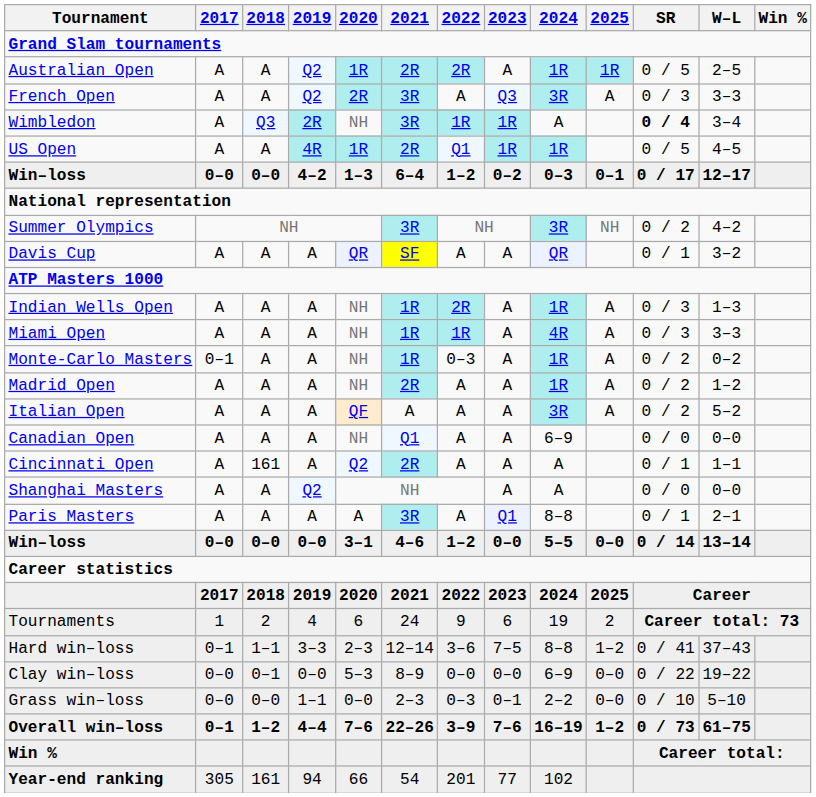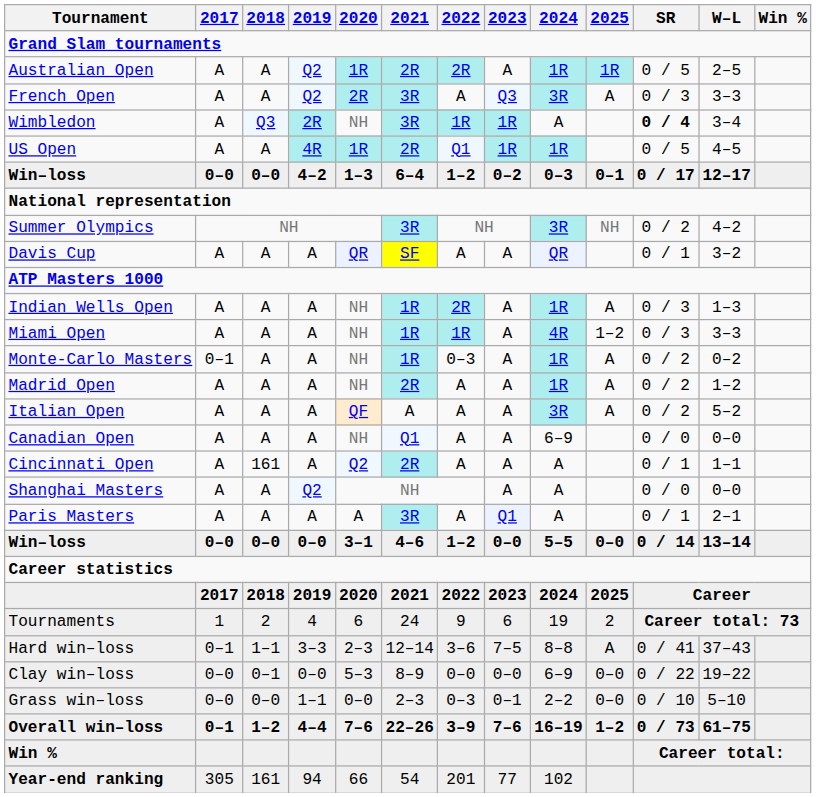 <table class=wikitable style=text-align:center>
 <tr>
 <th>Tournament</th>
 <th><a href='#'>2017</a></th>
 <th><a href='#'>2018</a></th>
 <th><a href='#'>2019</a></th>
 <th><a href='#'>2020</a></th>
 <th><a href='#'>2021</a></th>
 <th><a href='#'>2022</a></th>
 <th><a href='#'>2023</a></th>
 <th><a href='#'>2024</a></th>
 <th><a href='#'>2025</a></th>
 <th>SR</th>
 <th>W–L</th>
 <th>Win %</th>
 </tr>
 <tr>
 <td colspan="13" align="left"><strong><a href='#'>Grand Slam tournaments</a></strong></td>
 </tr>
 <tr>
 <td align=left><a href='#'>Australian Open</a></td>
 <td>A</td>
 <td>A</td>
 <td bgcolor=f0f8ff><a href='#'>Q2</a></td>
 <td bgcolor=afeeee><a href='#'>1R</a></td>
 <td bgcolor=afeeee><a href='#'>2R</a></td>
 <td bgcolor=afeeee><a href='#'>2R</a></td>
 <td>A</td>
 <td bgcolor=afeeee><a href='#'>1R</a></td>
 <td bgcolor=afeeee><a href='#'>1R</a></td>
 <td>0 / 5</td>
 <td>2–5</td>
 <td></td>
 </tr>
 <tr>
 <td align=left><a href='#'>French Open</a></td>
 <td>A</td>
 <td>A</td>
 <td bgcolor=f0f8ff><a href='#'>Q2</a></td>
 <td bgcolor=afeeee><a href='#'>2R</a></td>
 <td bgcolor=afeeee><a href='#'>3R</a></td>
 <td>A</td>
 <td bgcolor=f0f8ff><a href='#'>Q3</a></td>
 <td bgcolor=afeeee><a href='#'>3R</a></td>
 <td>A</td>
 <td>0 / 3</td>
 <td>3–3</td>
 <td></td>
 </tr>
 <tr>
 <td align=left><a href='#'>Wimbledon</a></td>
 <td>A</td>
 <td bgcolor=f0f8ff><a href='#'>Q3</a></td>
 <td bgcolor=afeeee><a href='#'>2R</a></td>
 <td style=color:#767676>NH</td>
 <td bgcolor=afeeee><a href='#'>3R</a></td>
 <td bgcolor=afeeee><a href='#'>1R</a></td>
 <td bgcolor=afeeee><a href='#'>1R</a></td>
 <td>A</td>
 <td></td>
 <td><strong>0 / 4</strong></td>
 <td>3–4</td>
 <td></td>
 </tr>
 <tr>
 <td align=left><a href='#'>US Open</a></td>
 <td>A</td>
 <td>A</td>
 <td bgcolor=afeeee><a href='#'>4R</a></td>
 <td bgcolor=afeeee><a href='#'>1R</a></td>
 <td bgcolor=afeeee><a href='#'>2R</a></td>
 <td bgcolor=f0f8ff><a href='#'>Q1</a></td>
 <td bgcolor=afeeee><a href='#'>1R</a></td>
 <td bgcolor=afeeee><a href='#'>1R</a></td>
 <td></td>
 <td>0 / 5</td>
 <td>4–5</td>
 <td></td>
 </tr>
 <tr style=font-weight:bold;background:#efefef>
 <td style=text-align:left>Win–loss</td>
 <td>0–0</td>
 <td>0–0</td>
 <td>4–2</td>
 <td>1–3</td>
 <td>6–4</td>
 <td>1–2</td>
 <td>0–2</td>
 <td>0–3</td>
 <td>0–1</td>
 <td>0 / 17</td>
 <td>12–17</td>
 <td></td>
 </tr>
 <tr>
 <td colspan="13" align="left"><strong>National representation</strong></td>
 </tr>
 <tr>
 <td align=left><a href='#'>Summer Olympics</a></td>
 <td colspan=4 style=color:#767676>NH</td>
 <td bgcolor=afeeee><a href='#'>3R</a></td>
 <td colspan=2 style=color:#767676>NH</td>
 <td bgcolor=afeeee><a href='#'>3R</a></td>
 <td style=color:#767676>NH</td>
 <td>0 / 2</td>
 <td>4–2</td>
 <td></td>
 </tr>
 <tr>
 <td align=left><a href='#'>Davis Cup</a></td>
 <td>A</td>
 <td>A</td>
 <td>A</td>
 <td bgcolor=ecf2ff><a href='#'>QR</a></td>
 <td bgcolor=yellow><a href='#'>SF</a></td>
 <td>A</td>
 <td>A</td>
 <td bgcolor=ecf2ff><a href='#'>QR</a></td>
 <td></td>
 <td>0 / 1</td>
 <td>3–2</td>
 <td></td>
 </tr>
 <tr>
 <td colspan="13" align="left"><strong><a href='#'>ATP Masters 1000</a></strong></td>
 </tr>
 <tr>
 <td align=left><a href='#'>Indian Wells Open</a></td>
 <td>A</td>
 <td>A</td>
 <td>A</td>
 <td style=color:#767676>NH</td>
 <td bgcolor=afeeee><a href='#'>1R</a></td>
 <td bgcolor=afeeee><a href='#'>2R</a></td>
 <td>A</td>
 <td bgcolor=afeeee><a href='#'>1R</a></td>
 <td>A</td>
 <td>0 / 3</td>
 <td>1–3</td>
 <td></td>
 </tr>
 <tr>
 <td align=left><a href='#'>Miami Open</a></td>
 <td>A</td>
 <td>A</td>
 <td>A</td>
 <td style=color:#767676>NH</td>
 <td bgcolor=afeeee><a href='#'>1R</a></td>
 <td bgcolor=afeeee><a href='#'>1R</a></td>
 <td>A</td>
 <td bgcolor=afeeee><a href='#'>4R</a></td>
-<td>A</td>
+<td>1–2</td>
 <td>0 / 3</td>
 <td>3–3</td>
 <td></td>
 </tr>
 <tr>
 <td align=left><a href='#'>Monte-Carlo Masters</a></td>
 <td>0–1</td>
 <td>A</td>
 <td>A</td>
 <td style=color:#767676>NH</td>
 <td bgcolor=afeeee><a href='#'>1R</a></td>
 <td>0–3</td>
 <td>A</td>
 <td bgcolor=afeeee><a href='#'>1R</a></td>
 <td>A</td>
 <td>0 / 2</td>
 <td>0–2</td>
 <td></td>
 </tr>
 <tr>
 <td align=left><a href='#'>Madrid Open</a></td>
 <td>A</td>
 <td>A</td>
 <td>A</td>
 <td style=color:#767676>NH</td>
 <td bgcolor=afeeee><a href='#'>2R</a></td>
 <td>A</td>
 <td>A</td>
 <td bgcolor=afeeee><a href='#'>1R</a></td>
 <td>A</td>
 <td>0 / 2</td>
 <td>1–2</td>
 <td></td>
 </tr>
 <tr>
 <td align=left><a href='#'>Italian Open</a></td>
 <td>A</td>
 <td>A</td>
 <td>A</td>
 <td bgcolor=ffebcd><a href='#'>QF</a></td>
 <td>A</td>
 <td>A</td>
 <td>A</td>
 <td bgcolor=afeeee><a href='#'>3R</a></td>
 <td>A</td>
 <td>0 / 2</td>
 <td>5–2</td>
 <td></td>
 </tr>
 <tr>
 <td align=left><a href='#'>Canadian Open</a></td>
 <td>A</td>
 <td>A</td>
 <td>A</td>
 <td style=color:#767676>NH</td>
 <td bgcolor=f0f8ff><a href='#'>Q1</a></td>
 <td>A</td>
 <td>A</td>
 <td>6–9</td>
 <td></td>
 <td>0 / 0</td>
 <td>0–0</td>
 <td></td>
 </tr>
 <tr>
 <td align=left><a href='#'>Cincinnati Open</a></td>
 <td>A</td>
 <td>161</td>
 <td>A</td>
 <td bgcolor=f0f8ff><a href='#'>Q2</a></td>
 <td bgcolor=afeeee><a href='#'>2R</a></td>
 <td>A</td>
 <td>A</td>
 <td>A</td>
 <td></td>
 <td>0 / 1</td>
 <td>1–1</td>
 <td></td>
 </tr>
 <tr>
 <td align=left><a href='#'>Shanghai Masters</a></td>
 <td>A</td>
 <td>A</td>
 <td bgcolor=f0f8ff><a href='#'>Q2</a></td>
 <td colspan=3 style=color:#767676>NH</td>
 <td>A</td>
 <td>A</td>
 <td></td>
 <td>0 / 0</td>
 <td>0–0</td>
 <td></td>
 </tr>
 <tr>
 <td align=left><a href='#'>Paris Masters</a></td>
 <td>A</td>
 <td>A</td>
 <td>A</td>
 <td>A</td>
 <td bgcolor=afeeee><a href='#'>3R</a></td>
 <td>A</td>
 <td bgcolor=ecf2ff><a href='#'>Q1</a></td>
-<td>8–8</td>
+<td>A</td>
 <td></td>
 <td>0 / 1</td>
 <td>2–1</td>
 <td></td>
 </tr>
 <tr style=font-weight:bold;background:#efefef>
 <td style=text-align:left>Win–loss</td>
 <td>0–0</td>
 <td>0–0</td>
 <td>0–0</td>
 <td>3–1</td>
 <td>4–6</td>
 <td>1–2</td>
 <td>0–0</td>
 <td>5–5</td>
 <td>0–0</td>
 <td>0 / 14</td>
 <td>13–14</td>
 <td></td>
 </tr>
 <tr>
 <td colspan="13" align="left"><strong>Career statistics</strong></td>
 </tr>
 <tr style=font-weight:bold;background:#efefef>
 <td></td>
 <td>2017</td>
 <td>2018</td>
 <td>2019</td>
 <td>2020</td>
 <td>2021</td>
 <td>2022</td>
 <td>2023</td>
 <td>2024</td>
 <td>2025</td>
 <td colspan="3">Career</td>
 </tr>
 <tr bgcolor=efefef>
 <td align=left>Tournaments</td>
 <td>1</td>
 <td>2</td>
 <td>4</td>
 <td>6</td>
 <td>24</td>
 <td>9</td>
 <td>6</td>
 <td>19</td>
 <td>2</td>
 <td colspan="3"><strong>Career total: 73</strong></td>
 </tr>
 <tr bgcolor=efefef>
 <td style=text-align:left>Hard win–loss</td>
 <td>0–1</td>
 <td>1–1</td>
 <td>3–3</td>
 <td>2–3</td>
 <td>12–14</td>
 <td>3–6</td>
 <td>7–5</td>
 <td>8–8</td>
-<td>1–2</td>
+<td>A</td>
 <td>0 / 41</td>
 <td>37–43</td>
 <td></td>
 </tr>
 <tr bgcolor=efefef>
 <td style=text-align:left>Clay win–loss</td>
 <td>0–0</td>
 <td>0–1</td>
 <td>0–0</td>
 <td>5–3</td>
 <td>8–9</td>
 <td>0–0</td>
 <td>0–0</td>
 <td>6–9</td>
 <td>0–0</td>
 <td>0 / 22</td>
 <td>19–22</td>
 <td></td>
 </tr>
 <tr bgcolor=efefef>
 <td style=text-align:left>Grass win–loss</td>
 <td>0–0</td>
 <td>0–0</td>
 <td>1–1</td>
 <td>0–0</td>
 <td>2–3</td>
 <td>0–3</td>
 <td>0–1</td>
 <td>2–2</td>
 <td>0–0</td>
 <td>0 / 10</td>
 <td>5–10</td>
 <td></td>
 </tr>
 <tr style=font-weight:bold;background:#efefef>
 <td style=text-align:left>Overall win–loss</td>
 <td>0–1</td>
 <td>1–2</td>
 <td>4–4</td>
 <td>7–6</td>
 <td>22–26</td>
 <td>3–9</td>
 <td>7–6</td>
 <td>16–19</td>
 <td>1–2</td>
 <td>0 / 73</td>
 <td>61–75</td>
 <td></td>
 </tr>
 <tr style=font-weight:bold;background:#efefef>
 <td style=text-align:left>Win %</td>
 <td></td>
 <td></td>
 <td></td>
 <td></td>
 <td></td>
 <td></td>
 <td></td>
 <td></td>
 <td></td>
 <td colspan="3">Career total: </td>
 </tr>
 <tr bgcolor=efefef>
 <td align=left><strong>Year-end ranking</strong></td>
 <td>305</td>
 <td>161</td>
 <td>94</td>
 <td>66</td>
 <td>54</td>
 <td>201</td>
 <td>77</td>
 <td>102</td>
 <td></td>
 <td colspan="3"></td>
 </tr>
 </table>
